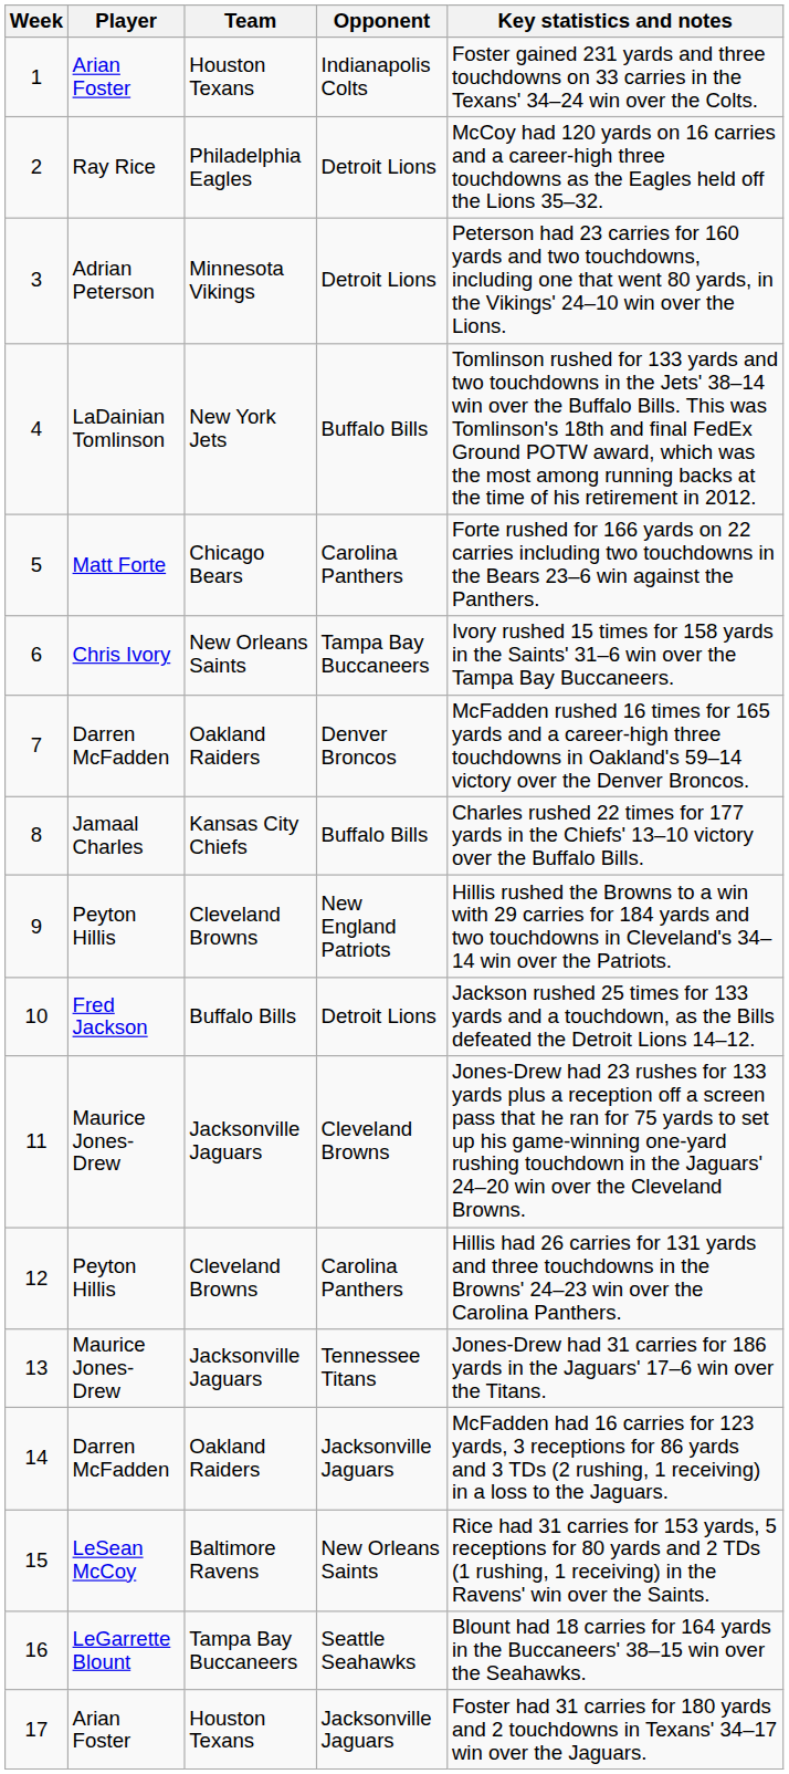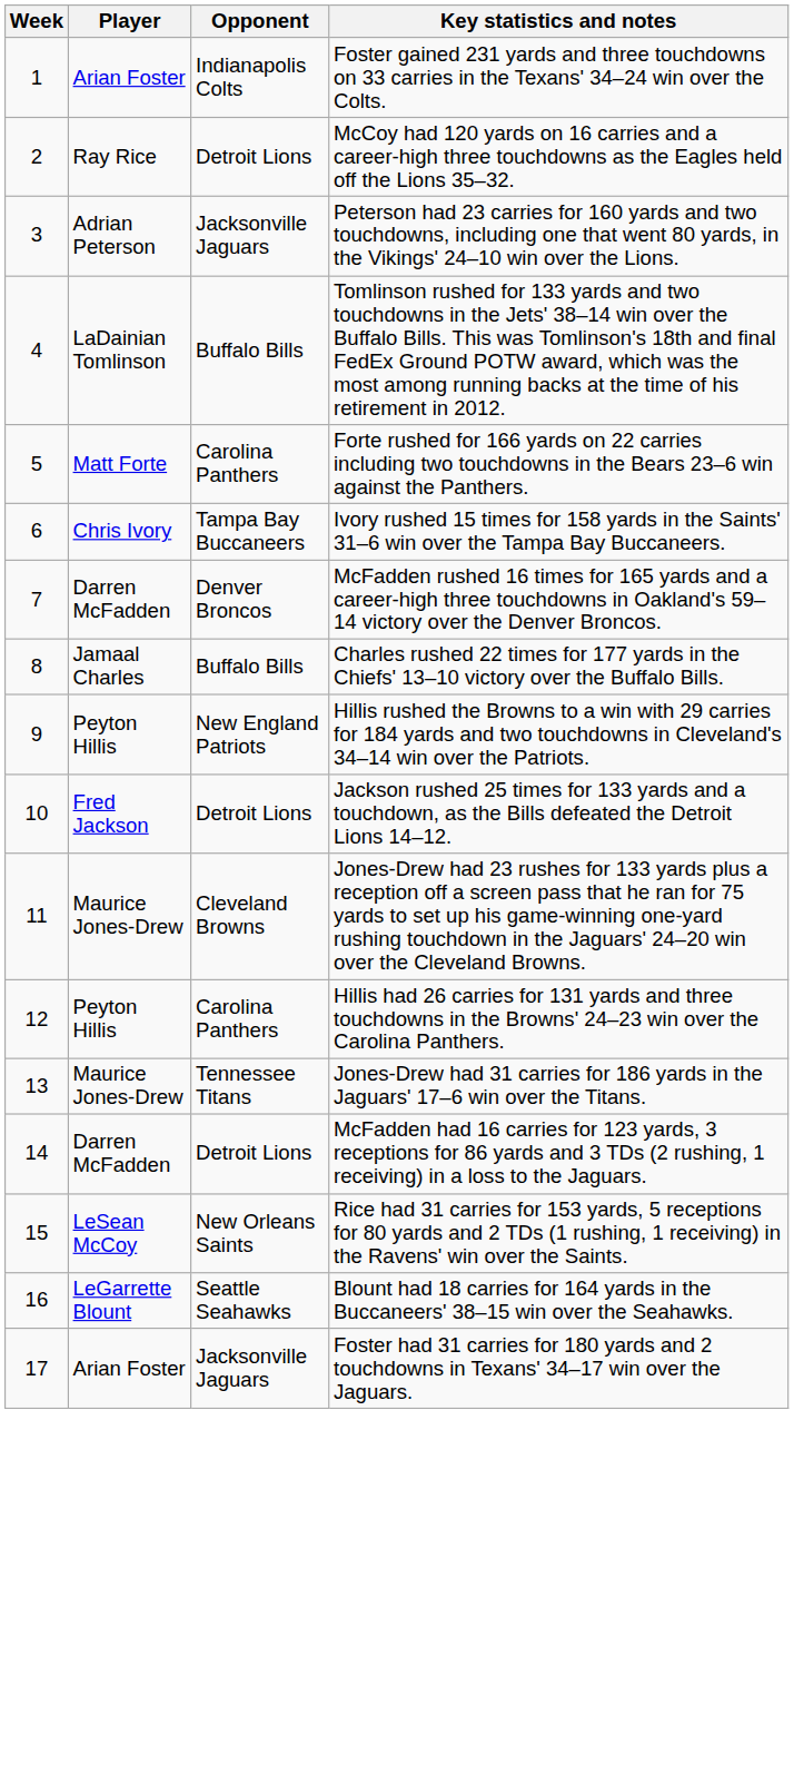 <table class="wikitable">
 <tr style="background:#efef;">
 <th>Week</th>
 <th>Player</th>
-<th>Team</th>
 <th>Opponent</th>
 <th>Key statistics and notes</th>
 </tr>
 <tr>
 <td align=center>1</td>
 <td><a href='#'>Arian Foster</a></td>
-<td>Houston Texans</td>
 <td>Indianapolis Colts</td>
 <td>Foster gained 231 yards and three touchdowns on 33 carries in the Texans' 34–24 win over the Colts.</td>
 </tr>
 <tr>
 <td align=center>2</td>
 <td>Ray Rice</td>
-<td>Philadelphia Eagles</td>
 <td>Detroit Lions</td>
 <td>McCoy had 120 yards on 16 carries and a career-high three touchdowns as the Eagles held off the Lions 35–32.</td>
 </tr>
 <tr>
 <td align=center>3</td>
 <td>Adrian Peterson</td>
-<td>Minnesota Vikings</td>
-<td>Detroit Lions</td>
+<td>Jacksonville Jaguars</td>
 <td>Peterson had 23 carries for 160 yards and two touchdowns, including one that went 80 yards, in the Vikings' 24–10 win over the Lions.</td>
 </tr>
 <tr>
 <td align=center>4</td>
 <td>LaDainian Tomlinson</td>
-<td>New York Jets</td>
 <td>Buffalo Bills</td>
 <td>Tomlinson rushed for 133 yards and two touchdowns in the Jets' 38–14 win over the Buffalo Bills. This was Tomlinson's 18th and final FedEx Ground POTW award, which was the most among running backs at the time of his retirement in 2012.</td>
 </tr>
 <tr>
 <td align=center>5</td>
 <td><a href='#'>Matt Forte</a></td>
-<td>Chicago Bears</td>
 <td>Carolina Panthers</td>
 <td>Forte rushed for 166 yards on 22 carries including two touchdowns in the Bears 23–6 win against the Panthers.</td>
 </tr>
 <tr>
 <td align=center>6</td>
 <td><a href='#'>Chris Ivory</a></td>
-<td>New Orleans Saints</td>
 <td>Tampa Bay Buccaneers</td>
 <td>Ivory rushed 15 times for 158 yards in the Saints' 31–6 win over the Tampa Bay Buccaneers.</td>
 </tr>
 <tr>
 <td align=center>7</td>
 <td>Darren McFadden</td>
-<td>Oakland Raiders</td>
 <td>Denver Broncos</td>
 <td>McFadden rushed 16 times for 165 yards and a career-high three touchdowns in Oakland's 59–14 victory over the Denver Broncos.</td>
 </tr>
 <tr>
 <td align=center>8</td>
 <td>Jamaal Charles</td>
-<td>Kansas City Chiefs</td>
 <td>Buffalo Bills</td>
 <td>Charles rushed 22 times for 177 yards in the Chiefs' 13–10 victory over the Buffalo Bills.</td>
 </tr>
 <tr>
 <td align=center>9</td>
 <td>Peyton Hillis</td>
-<td>Cleveland Browns</td>
 <td>New England Patriots</td>
 <td>Hillis rushed the Browns to a win with 29 carries for 184 yards and two touchdowns in Cleveland's 34–14 win over the Patriots.</td>
 </tr>
 <tr>
 <td align=center>10</td>
 <td><a href='#'>Fred Jackson</a></td>
-<td>Buffalo Bills</td>
 <td>Detroit Lions</td>
 <td>Jackson rushed 25 times for 133 yards and a touchdown, as the Bills defeated the Detroit Lions 14–12.</td>
 </tr>
 <tr>
 <td align=center>11</td>
 <td>Maurice Jones-Drew</td>
-<td>Jacksonville Jaguars</td>
 <td>Cleveland Browns</td>
 <td>Jones-Drew had 23 rushes for 133 yards plus a reception off a screen pass that he ran for 75 yards to set up his game-winning one-yard rushing touchdown in the Jaguars' 24–20 win over the Cleveland Browns.</td>
 </tr>
 <tr>
 <td align=center>12</td>
 <td>Peyton Hillis</td>
-<td>Cleveland Browns</td>
 <td>Carolina Panthers</td>
 <td>Hillis had 26 carries for 131 yards and three touchdowns in the Browns' 24–23 win over the Carolina Panthers.</td>
 </tr>
 <tr>
 <td align=center>13</td>
 <td>Maurice Jones-Drew</td>
-<td>Jacksonville Jaguars</td>
 <td>Tennessee Titans</td>
 <td>Jones-Drew had 31 carries for 186 yards in the Jaguars' 17–6 win over the Titans.</td>
 </tr>
 <tr>
 <td align=center>14</td>
 <td>Darren McFadden</td>
-<td>Oakland Raiders</td>
-<td>Jacksonville Jaguars</td>
+<td>Detroit Lions</td>
 <td>McFadden had 16 carries for 123 yards, 3 receptions for 86 yards and 3 TDs (2 rushing, 1 receiving) in a loss to the Jaguars.</td>
 </tr>
 <tr>
 <td align=center>15</td>
 <td><a href='#'>LeSean McCoy</a></td>
-<td>Baltimore Ravens</td>
 <td>New Orleans Saints</td>
 <td>Rice had 31 carries for 153 yards, 5 receptions for 80 yards and 2 TDs (1 rushing, 1 receiving) in the Ravens' win over the Saints.</td>
 </tr>
 <tr>
 <td align=center>16</td>
 <td><a href='#'>LeGarrette Blount</a></td>
-<td>Tampa Bay Buccaneers</td>
 <td>Seattle Seahawks</td>
 <td>Blount had 18 carries for 164 yards in the Buccaneers' 38–15 win over the Seahawks.</td>
 </tr>
 <tr>
 <td align=center>17</td>
 <td>Arian Foster</td>
-<td>Houston Texans</td>
 <td>Jacksonville Jaguars</td>
 <td>Foster had 31 carries for 180 yards and 2 touchdowns in Texans' 34–17 win over the Jaguars.</td>
 </tr>
 </table>
